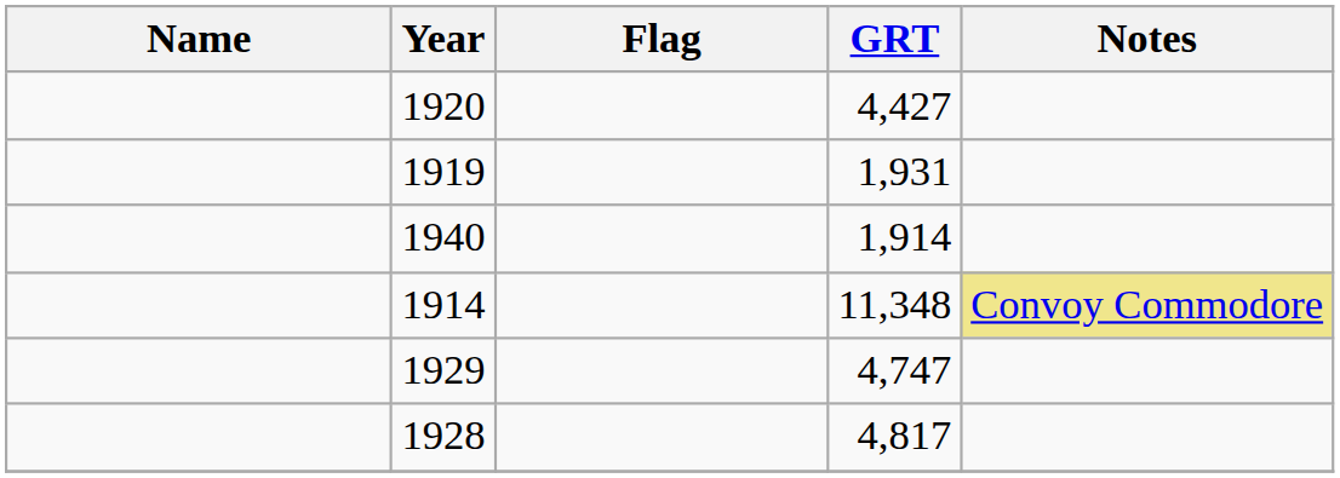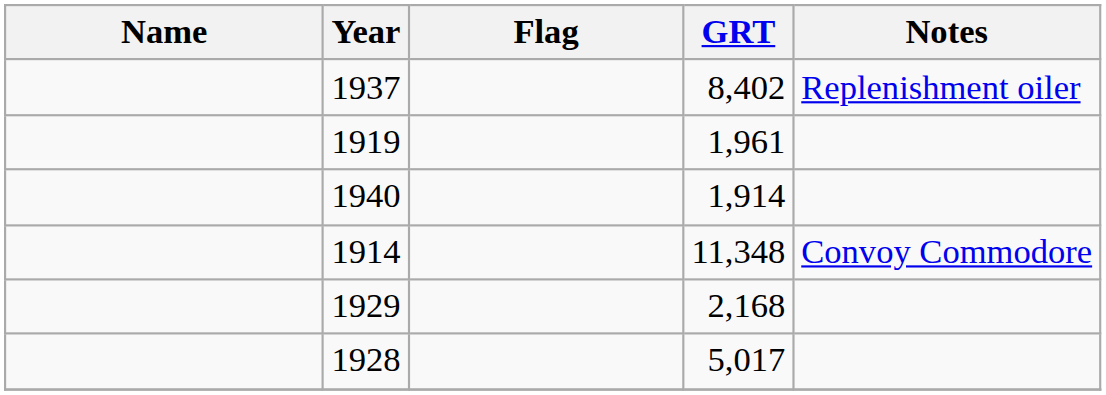 <table class="wikitable sortable">
 <tr>
 <th scope="col" width="140px">Name</th>
 <th scope="col" width="30px">Year</th>
 <th scope="col" width="120px">Flag</th>
 <th scope="col" width="30px"><a href='#'>GRT</a></th>
 <th>Notes</th>
 </tr>
 <tr>
 <td></td>
-<td>1920</td>
+<td>1937</td>
 <td></td>
-<td align="right">4,427</td>
-<td> </td>
+<td align="right">8,402</td>
+<td><a href='#'>Replenishment oiler</a></td>
 </tr>
 <tr>
 <td></td>
 <td>1919</td>
 <td></td>
-<td align="right">1,931</td>
+<td align="right">1,961</td>
 <td> </td>
 </tr>
 <tr>
 <td></td>
 <td>1940</td>
 <td></td>
 <td align="right">1,914</td>
 <td> </td>
 </tr>
 <tr>
 <td></td>
 <td>1914</td>
 <td></td>
 <td align="right">11,348</td>
-<td style="background: khaki;"><a href='#'>Convoy Commodore</a></td>
+<td><a href='#'>Convoy Commodore</a></td>
 </tr>
 <tr>
 <td></td>
 <td>1929</td>
 <td></td>
-<td align="right">4,747</td>
+<td align="right">2,168</td>
 <td> </td>
 </tr>
 <tr>
 <td></td>
 <td>1928</td>
 <td></td>
-<td align="right">4,817</td>
+<td align="right">5,017</td>
 <td> </td>
 </tr>
 <tr>
 </tr>
 </table>
